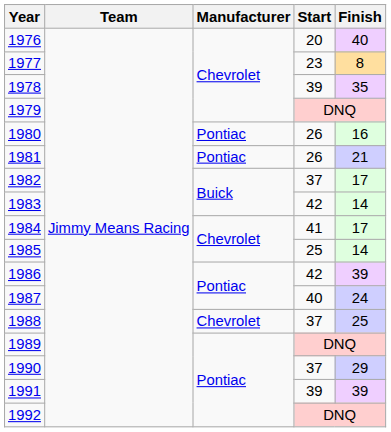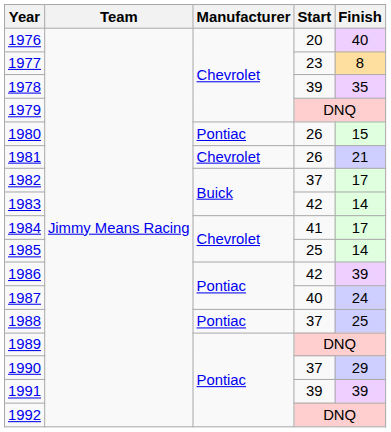 <table class="wikitable" style="font-size: 90%;">
 <tr>
 <th>Year</th>
 <th>Team</th>
 <th>Manufacturer</th>
 <th>Start</th>
 <th>Finish</th>
 </tr>
 <tr>
 <td><a href='#'>1976</a></td>
 <td rowspan=17><a href='#'>Jimmy Means Racing</a></td>
 <td rowspan=4><a href='#'>Chevrolet</a></td>
 <td align=center>20</td>
 <td align=center style="background:#EFCFFF;">40</td>
 </tr>
 <tr>
 <td><a href='#'>1977</a></td>
 <td align=center>23</td>
 <td align=center style="background:#FFDF9F;">8</td>
 </tr>
 <tr>
 <td><a href='#'>1978</a></td>
 <td align=center>39</td>
 <td align=center style="background:#EFCFFF;">35</td>
 </tr>
 <tr>
 <td><a href='#'>1979</a></td>
 <td colspan=2 align=center style="background:#FFCFCF;">DNQ</td>
 </tr>
 <tr>
 <td><a href='#'>1980</a></td>
 <td><a href='#'>Pontiac</a></td>
 <td align=center>26</td>
-<td align=center style="background:#DFFFDF;">16</td>
+<td align=center style="background:#DFFFDF;">15</td>
 </tr>
 <tr>
 <td><a href='#'>1981</a></td>
-<td><a href='#'>Pontiac</a></td>
+<td><a href='#'>Chevrolet</a></td>
 <td align=center>26</td>
 <td align=center style="background:#CFCFFF;">21</td>
 </tr>
 <tr>
 <td><a href='#'>1982</a></td>
 <td rowspan=2><a href='#'>Buick</a></td>
 <td align=center>37</td>
 <td align=center style="background:#DFFFDF;">17</td>
 </tr>
 <tr>
 <td><a href='#'>1983</a></td>
 <td align=center>42</td>
 <td align=center style="background:#DFFFDF;">14</td>
 </tr>
 <tr>
 <td><a href='#'>1984</a></td>
 <td rowspan=2><a href='#'>Chevrolet</a></td>
 <td align=center>41</td>
 <td align=center style="background:#DFFFDF;">17</td>
 </tr>
 <tr>
 <td><a href='#'>1985</a></td>
 <td align=center>25</td>
 <td align=center style="background:#DFFFDF;">14</td>
 </tr>
 <tr>
 <td><a href='#'>1986</a></td>
 <td rowspan=2><a href='#'>Pontiac</a></td>
 <td align=center>42</td>
 <td align=center style="background:#EFCFFF;">39</td>
 </tr>
 <tr>
 <td><a href='#'>1987</a></td>
 <td align=center>40</td>
 <td align=center style="background:#CFCFFF;">24</td>
 </tr>
 <tr>
 <td><a href='#'>1988</a></td>
-<td><a href='#'>Chevrolet</a></td>
+<td><a href='#'>Pontiac</a></td>
 <td align=center>37</td>
 <td align=center style="background:#CFCFFF;">25</td>
 </tr>
 <tr>
 <td><a href='#'>1989</a></td>
 <td rowspan=4><a href='#'>Pontiac</a></td>
 <td colspan=2 align=center style="background:#FFCFCF;">DNQ</td>
 </tr>
 <tr>
 <td><a href='#'>1990</a></td>
 <td align=center>37</td>
 <td align=center style="background:#CFCFFF;">29</td>
 </tr>
 <tr>
 <td><a href='#'>1991</a></td>
 <td align=center>39</td>
 <td align=center style="background:#EFCFFF;">39</td>
 </tr>
 <tr>
 <td><a href='#'>1992</a></td>
 <td colspan=2 align=center style="background:#FFCFCF;">DNQ</td>
 </tr>
 </table>
